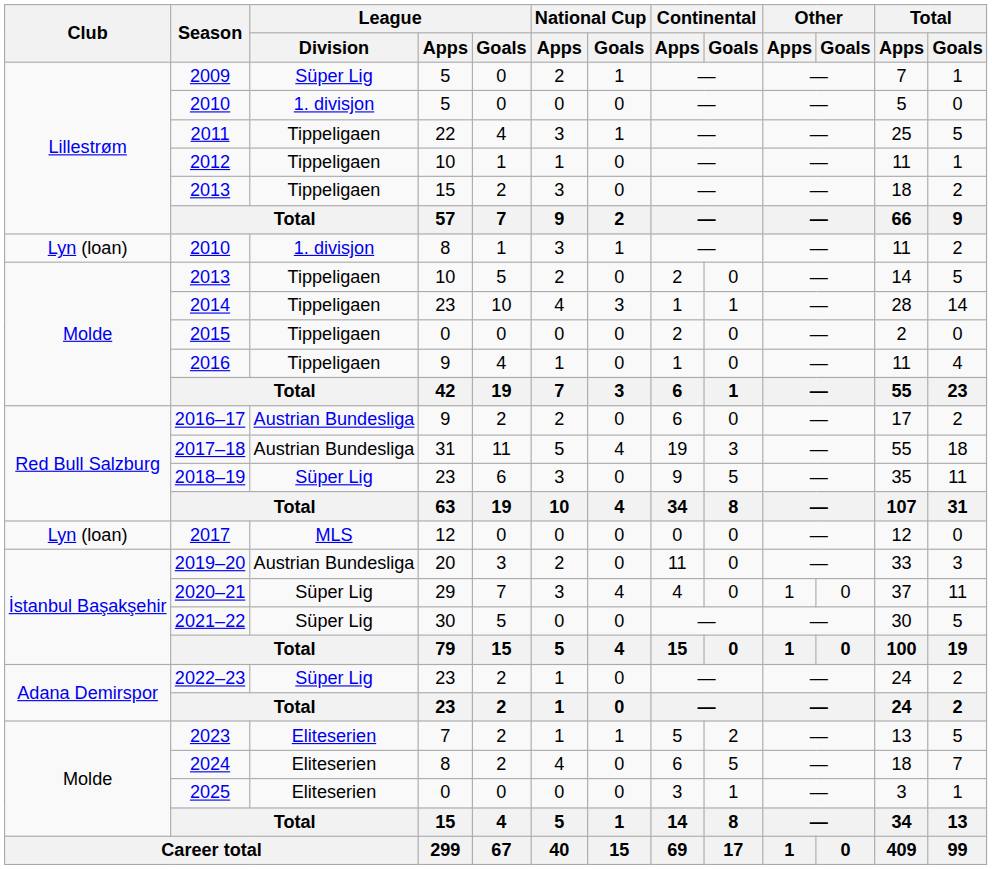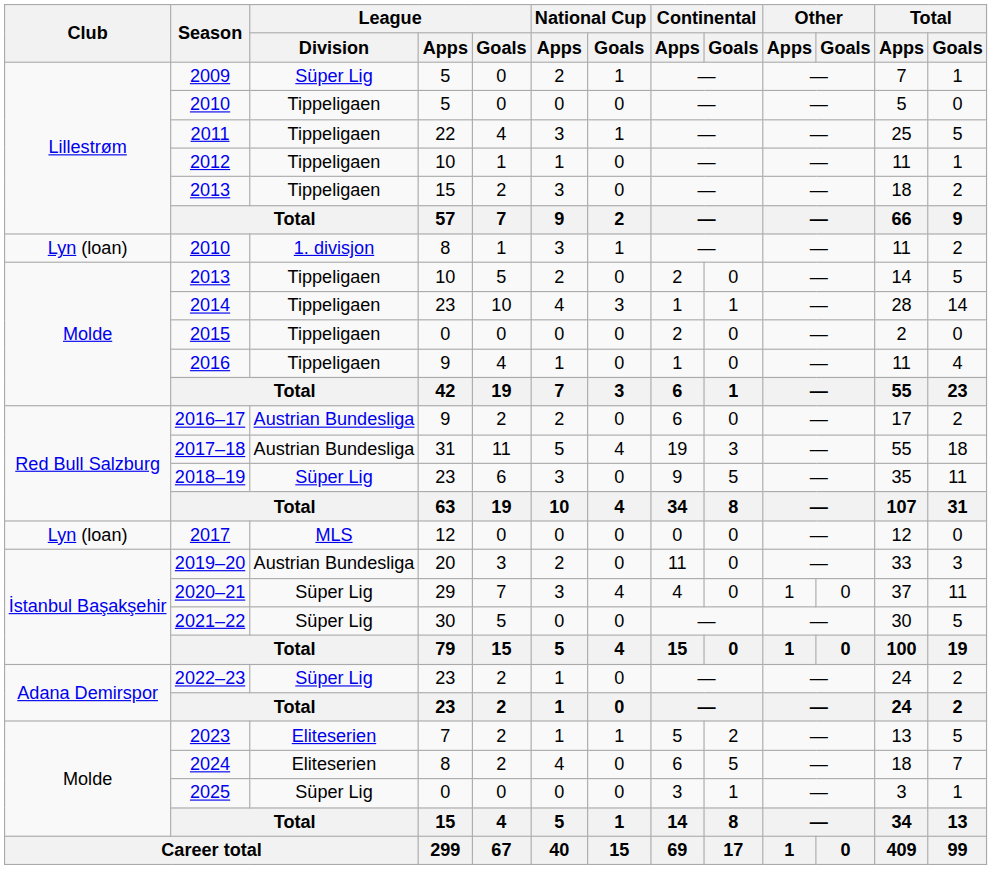 <table class="wikitable" style="text-align: center;">
 <tr>
 <th rowspan="2">Club</th>
 <th rowspan="2">Season</th>
 <th colspan="3">League</th>
 <th colspan="2">National Cup</th>
 <th colspan="2">Continental</th>
 <th colspan="2">Other</th>
 <th colspan="2">Total</th>
 </tr>
 <tr>
 <th>Division</th>
 <th>Apps</th>
 <th>Goals</th>
 <th>Apps</th>
 <th>Goals</th>
 <th>Apps</th>
 <th>Goals</th>
 <th>Apps</th>
 <th>Goals</th>
 <th>Apps</th>
 <th>Goals</th>
 </tr>
 <tr>
 <td rowspan="6"><a href='#'>Lillestrøm</a></td>
 <td><a href='#'>2009</a></td>
 <td><a href='#'>Süper Lig</a></td>
 <td>5</td>
 <td>0</td>
 <td>2</td>
 <td>1</td>
 <td colspan="2">—</td>
 <td colspan="2">—</td>
 <td>7</td>
 <td>1</td>
 </tr>
 <tr>
 <td><a href='#'>2010</a></td>
-<td><a href='#'>1. divisjon</a></td>
+<td>Tippeligaen</td>
 <td>5</td>
 <td>0</td>
 <td>0</td>
 <td>0</td>
 <td colspan="2">—</td>
 <td colspan="2">—</td>
 <td>5</td>
 <td>0</td>
 </tr>
 <tr>
 <td><a href='#'>2011</a></td>
 <td>Tippeligaen</td>
 <td>22</td>
 <td>4</td>
 <td>3</td>
 <td>1</td>
 <td colspan="2">—</td>
 <td colspan="2">—</td>
 <td>25</td>
 <td>5</td>
 </tr>
 <tr>
 <td><a href='#'>2012</a></td>
 <td>Tippeligaen</td>
 <td>10</td>
 <td>1</td>
 <td>1</td>
 <td>0</td>
 <td colspan="2">—</td>
 <td colspan="2">—</td>
 <td>11</td>
 <td>1</td>
 </tr>
 <tr>
 <td><a href='#'>2013</a></td>
 <td>Tippeligaen</td>
 <td>15</td>
 <td>2</td>
 <td>3</td>
 <td>0</td>
 <td colspan="2">—</td>
 <td colspan="2">—</td>
 <td>18</td>
 <td>2</td>
 </tr>
 <tr>
 <th colspan="2">Total</th>
 <th>57</th>
 <th>7</th>
 <th>9</th>
 <th>2</th>
 <th colspan="2">—</th>
 <th colspan="2">—</th>
 <th>66</th>
 <th>9</th>
 </tr>
 <tr>
 <td><a href='#'>Lyn</a> (loan)</td>
 <td><a href='#'>2010</a></td>
 <td><a href='#'>1. divisjon</a></td>
 <td>8</td>
 <td>1</td>
 <td>3</td>
 <td>1</td>
 <td colspan="2">—</td>
 <td colspan="2">—</td>
 <td>11</td>
 <td>2</td>
 </tr>
 <tr>
 <td rowspan="5"><a href='#'>Molde</a></td>
 <td><a href='#'>2013</a></td>
 <td>Tippeligaen</td>
 <td>10</td>
 <td>5</td>
 <td>2</td>
 <td>0</td>
 <td>2</td>
 <td>0</td>
 <td colspan="2">—</td>
 <td>14</td>
 <td>5</td>
 </tr>
 <tr>
 <td><a href='#'>2014</a></td>
 <td>Tippeligaen</td>
 <td>23</td>
 <td>10</td>
 <td>4</td>
 <td>3</td>
 <td>1</td>
 <td>1</td>
 <td colspan="2">—</td>
 <td>28</td>
 <td>14</td>
 </tr>
 <tr>
 <td><a href='#'>2015</a></td>
 <td>Tippeligaen</td>
 <td>0</td>
 <td>0</td>
 <td>0</td>
 <td>0</td>
 <td>2</td>
 <td>0</td>
 <td colspan="2">—</td>
 <td>2</td>
 <td>0</td>
 </tr>
 <tr>
 <td><a href='#'>2016</a></td>
 <td>Tippeligaen</td>
 <td>9</td>
 <td>4</td>
 <td>1</td>
 <td>0</td>
 <td>1</td>
 <td>0</td>
 <td colspan="2">—</td>
 <td>11</td>
 <td>4</td>
 </tr>
 <tr>
 <th colspan="2">Total</th>
 <th>42</th>
 <th>19</th>
 <th>7</th>
 <th>3</th>
 <th>6</th>
 <th>1</th>
 <th colspan="2">—</th>
 <th>55</th>
 <th>23</th>
 </tr>
 <tr>
 <td rowspan="4"><a href='#'>Red Bull Salzburg</a></td>
 <td><a href='#'>2016–17</a></td>
 <td><a href='#'>Austrian Bundesliga</a></td>
 <td>9</td>
 <td>2</td>
 <td>2</td>
 <td>0</td>
 <td>6</td>
 <td>0</td>
 <td colspan="2">—</td>
 <td>17</td>
 <td>2</td>
 </tr>
 <tr>
 <td><a href='#'>2017–18</a></td>
 <td>Austrian Bundesliga</td>
 <td>31</td>
 <td>11</td>
 <td>5</td>
 <td>4</td>
 <td>19</td>
 <td>3</td>
 <td colspan="2">—</td>
 <td>55</td>
 <td>18</td>
 </tr>
 <tr>
 <td><a href='#'>2018–19</a></td>
 <td><a href='#'>Süper Lig</a></td>
 <td>23</td>
 <td>6</td>
 <td>3</td>
 <td>0</td>
 <td>9</td>
 <td>5</td>
 <td colspan="2">—</td>
 <td>35</td>
 <td>11</td>
 </tr>
 <tr>
 <th colspan="2">Total</th>
 <th>63</th>
 <th>19</th>
 <th>10</th>
 <th>4</th>
 <th>34</th>
 <th>8</th>
 <th colspan="2">—</th>
 <th>107</th>
 <th>31</th>
 </tr>
 <tr>
 <td><a href='#'>Lyn</a> (loan)</td>
 <td><a href='#'>2017</a></td>
 <td><a href='#'>MLS</a></td>
 <td>12</td>
 <td>0</td>
 <td>0</td>
 <td>0</td>
 <td>0</td>
 <td>0</td>
 <td colspan="2">—</td>
 <td>12</td>
 <td>0</td>
 </tr>
 <tr>
 <td rowspan="4"><a href='#'>İstanbul Başakşehir</a></td>
 <td><a href='#'>2019–20</a></td>
 <td>Austrian Bundesliga</td>
 <td>20</td>
 <td>3</td>
 <td>2</td>
 <td>0</td>
 <td>11</td>
 <td>0</td>
 <td colspan="2">—</td>
 <td>33</td>
 <td>3</td>
 </tr>
 <tr>
 <td><a href='#'>2020–21</a></td>
 <td>Süper Lig</td>
 <td>29</td>
 <td>7</td>
 <td>3</td>
 <td>4</td>
 <td>4</td>
 <td>0</td>
 <td>1</td>
 <td>0</td>
 <td>37</td>
 <td>11</td>
 </tr>
 <tr>
 <td><a href='#'>2021–22</a></td>
 <td>Süper Lig</td>
 <td>30</td>
 <td>5</td>
 <td>0</td>
 <td>0</td>
 <td colspan="2">—</td>
 <td colspan="2">—</td>
 <td>30</td>
 <td>5</td>
 </tr>
 <tr>
 <th colspan="2">Total</th>
 <th>79</th>
 <th>15</th>
 <th>5</th>
 <th>4</th>
 <th>15</th>
 <th>0</th>
 <th>1</th>
 <th>0</th>
 <th>100</th>
 <th>19</th>
 </tr>
 <tr>
 <td rowspan="2"><a href='#'>Adana Demirspor</a></td>
 <td><a href='#'>2022–23</a></td>
 <td><a href='#'>Süper Lig</a></td>
 <td>23</td>
 <td>2</td>
 <td>1</td>
 <td>0</td>
 <td colspan="2">—</td>
 <td colspan="2">—</td>
 <td>24</td>
 <td>2</td>
 </tr>
 <tr>
 <th colspan="2">Total</th>
 <th>23</th>
 <th>2</th>
 <th>1</th>
 <th>0</th>
 <th colspan="2">—</th>
 <th colspan="2">—</th>
 <th>24</th>
 <th>2</th>
 </tr>
 <tr>
 <td rowspan="4">Molde</td>
 <td><a href='#'>2023</a></td>
 <td><a href='#'>Eliteserien</a></td>
 <td>7</td>
 <td>2</td>
 <td>1</td>
 <td>1</td>
 <td>5</td>
 <td>2</td>
 <td colspan="2">—</td>
 <td>13</td>
 <td>5</td>
 </tr>
 <tr>
 <td><a href='#'>2024</a></td>
 <td>Eliteserien</td>
 <td>8</td>
 <td>2</td>
 <td>4</td>
 <td>0</td>
 <td>6</td>
 <td>5</td>
 <td colspan="2">—</td>
 <td>18</td>
 <td>7</td>
 </tr>
 <tr>
 <td><a href='#'>2025</a></td>
-<td>Eliteserien</td>
+<td>Süper Lig</td>
 <td>0</td>
 <td>0</td>
 <td>0</td>
 <td>0</td>
 <td>3</td>
 <td>1</td>
 <td colspan="2">—</td>
 <td>3</td>
 <td>1</td>
 </tr>
 <tr>
 <th colspan="2">Total</th>
 <th>15</th>
 <th>4</th>
 <th>5</th>
 <th>1</th>
 <th>14</th>
 <th>8</th>
 <th colspan="2">—</th>
 <th>34</th>
 <th>13</th>
 </tr>
 <tr>
 <th colspan="3">Career total</th>
 <th>299</th>
 <th>67</th>
 <th>40</th>
 <th>15</th>
 <th>69</th>
 <th>17</th>
 <th>1</th>
 <th>0</th>
 <th>409</th>
 <th>99</th>
 </tr>
 </table>
